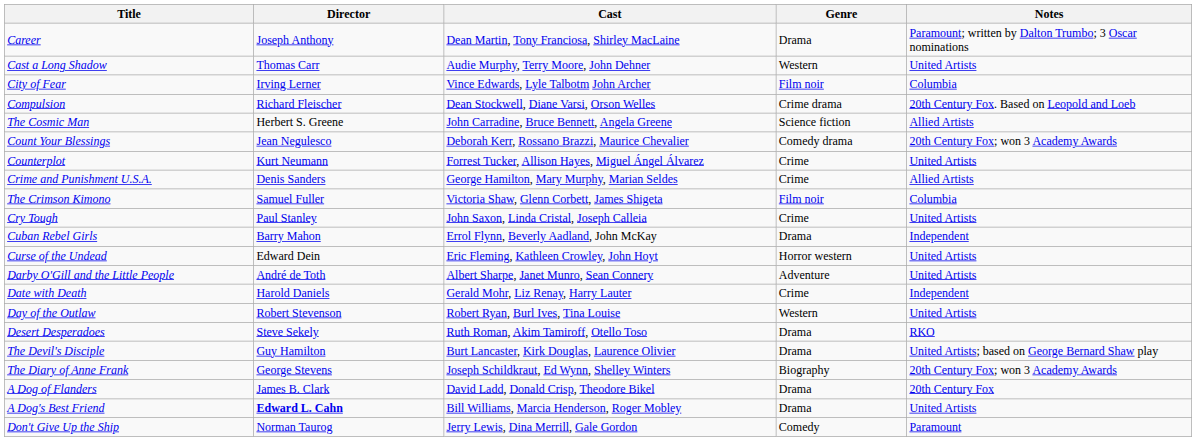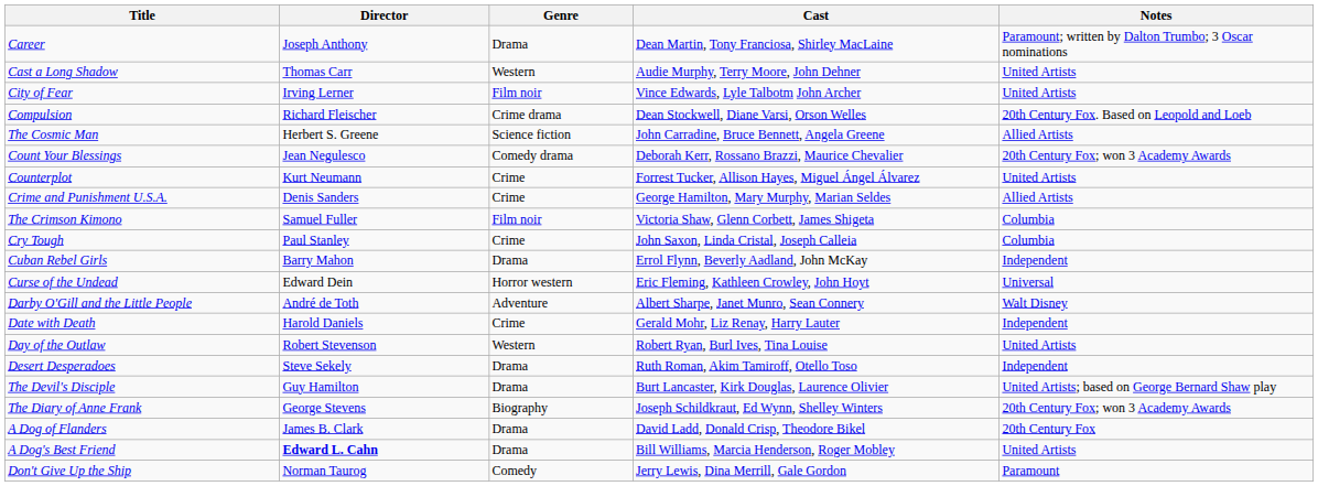 <table class="wikitable" width= "100%">
 <tr>
 <th width=21%>Title</th>
 <th width=16%>Director</th>
+<th width=11%>Genre</th>
 <th width=28%>Cast</th>
-<th width=11%>Genre</th>
 <th width=24%>Notes</th>
 </tr>
 <tr>
 <td><em><a href='#'>Career</a></em></td>
 <td><a href='#'>Joseph Anthony</a></td>
+<td>Drama</td>
 <td><a href='#'>Dean Martin</a>, <a href='#'>Tony Franciosa</a>, <a href='#'>Shirley MacLaine</a></td>
-<td>Drama</td>
 <td><a href='#'>Paramount</a>; written by <a href='#'>Dalton Trumbo</a>; 3 <a href='#'>Oscar</a> nominations</td>
 </tr>
 <tr>
 <td><em><a href='#'>Cast a Long Shadow</a></em></td>
 <td><a href='#'>Thomas Carr</a></td>
+<td>Western</td>
 <td><a href='#'>Audie Murphy</a>, <a href='#'>Terry Moore</a>, <a href='#'>John Dehner</a></td>
-<td>Western</td>
 <td><a href='#'>United Artists</a></td>
 </tr>
 <tr>
 <td><em><a href='#'>City of Fear</a></em></td>
 <td><a href='#'>Irving Lerner</a></td>
+<td><a href='#'>Film noir</a></td>
 <td><a href='#'>Vince Edwards</a>, <a href='#'>Lyle Talbotm</a> <a href='#'>John Archer</a></td>
-<td><a href='#'>Film noir</a></td>
-<td><a href='#'>Columbia</a></td>
+<td><a href='#'>United Artists</a></td>
 </tr>
 <tr>
 <td><em><a href='#'>Compulsion</a></em></td>
 <td><a href='#'>Richard Fleischer</a></td>
+<td>Crime drama</td>
 <td><a href='#'>Dean Stockwell</a>, <a href='#'>Diane Varsi</a>, <a href='#'>Orson Welles</a></td>
-<td>Crime drama</td>
 <td><a href='#'>20th Century Fox</a>. Based on <a href='#'>Leopold and Loeb</a></td>
 </tr>
 <tr>
 <td><em><a href='#'>The Cosmic Man</a></em></td>
 <td>Herbert S. Greene</td>
+<td>Science fiction</td>
 <td><a href='#'>John Carradine</a>, <a href='#'>Bruce Bennett</a>, <a href='#'>Angela Greene</a></td>
-<td>Science fiction</td>
 <td><a href='#'>Allied Artists</a></td>
 </tr>
 <tr>
 <td><em><a href='#'>Count Your Blessings</a></em></td>
 <td><a href='#'>Jean Negulesco</a></td>
+<td>Comedy drama</td>
 <td><a href='#'>Deborah Kerr</a>, <a href='#'>Rossano Brazzi</a>, <a href='#'>Maurice Chevalier</a></td>
-<td>Comedy drama</td>
 <td><a href='#'>20th Century Fox</a>; won 3 <a href='#'>Academy Awards</a></td>
 </tr>
 <tr>
 <td><em><a href='#'>Counterplot</a></em></td>
 <td><a href='#'>Kurt Neumann</a></td>
+<td>Crime</td>
 <td><a href='#'>Forrest Tucker</a>, <a href='#'>Allison Hayes</a>, <a href='#'>Miguel Ángel Álvarez</a></td>
-<td>Crime</td>
 <td><a href='#'>United Artists</a></td>
 </tr>
 <tr>
 <td><em><a href='#'>Crime and Punishment U.S.A.</a></em></td>
 <td><a href='#'>Denis Sanders</a></td>
+<td>Crime</td>
 <td><a href='#'>George Hamilton</a>, <a href='#'>Mary Murphy</a>, <a href='#'>Marian Seldes</a></td>
-<td>Crime</td>
 <td><a href='#'>Allied Artists</a></td>
 </tr>
 <tr>
 <td><em><a href='#'>The Crimson Kimono</a></em></td>
 <td><a href='#'>Samuel Fuller</a></td>
+<td><a href='#'>Film noir</a></td>
 <td><a href='#'>Victoria Shaw</a>, <a href='#'>Glenn Corbett</a>, <a href='#'>James Shigeta</a></td>
-<td><a href='#'>Film noir</a></td>
 <td><a href='#'>Columbia</a></td>
 </tr>
 <tr>
 <td><em><a href='#'>Cry Tough</a></em></td>
 <td><a href='#'>Paul Stanley</a></td>
+<td>Crime</td>
 <td><a href='#'>John Saxon</a>, <a href='#'>Linda Cristal</a>, <a href='#'>Joseph Calleia</a></td>
-<td>Crime</td>
-<td><a href='#'>United Artists</a></td>
+<td><a href='#'>Columbia</a></td>
 </tr>
 <tr>
 <td><em><a href='#'>Cuban Rebel Girls</a></em></td>
 <td><a href='#'>Barry Mahon</a></td>
+<td>Drama</td>
 <td><a href='#'>Errol Flynn</a>, <a href='#'>Beverly Aadland</a>, John McKay</td>
-<td>Drama</td>
 <td><a href='#'>Independent</a></td>
 </tr>
 <tr>
 <td><em><a href='#'>Curse of the Undead</a></em></td>
 <td>Edward Dein</td>
+<td>Horror western</td>
 <td><a href='#'>Eric Fleming</a>, <a href='#'>Kathleen Crowley</a>, <a href='#'>John Hoyt</a></td>
-<td>Horror western</td>
-<td><a href='#'>United Artists</a></td>
+<td><a href='#'>Universal</a></td>
 </tr>
 <tr>
 <td><em><a href='#'>Darby O'Gill and the Little People</a></em></td>
 <td><a href='#'>André de Toth</a></td>
+<td>Adventure</td>
 <td><a href='#'>Albert Sharpe</a>, <a href='#'>Janet Munro</a>, <a href='#'>Sean Connery</a></td>
-<td>Adventure</td>
-<td><a href='#'>United Artists</a></td>
+<td><a href='#'>Walt Disney</a></td>
 </tr>
 <tr>
 <td><em><a href='#'>Date with Death</a></em></td>
 <td><a href='#'>Harold Daniels</a></td>
+<td>Crime</td>
 <td><a href='#'>Gerald Mohr</a>, <a href='#'>Liz Renay</a>, <a href='#'>Harry Lauter</a></td>
-<td>Crime</td>
 <td><a href='#'>Independent</a></td>
 </tr>
 <tr>
 <td><em><a href='#'>Day of the Outlaw</a></em></td>
 <td><a href='#'>Robert Stevenson</a></td>
+<td>Western</td>
 <td><a href='#'>Robert Ryan</a>, <a href='#'>Burl Ives</a>, <a href='#'>Tina Louise</a></td>
-<td>Western</td>
 <td><a href='#'>United Artists</a></td>
 </tr>
 <tr>
 <td><em><a href='#'>Desert Desperadoes</a></em></td>
 <td><a href='#'>Steve Sekely</a></td>
+<td>Drama</td>
 <td><a href='#'>Ruth Roman</a>, <a href='#'>Akim Tamiroff</a>, <a href='#'>Otello Toso</a></td>
-<td>Drama</td>
-<td><a href='#'>RKO</a></td>
+<td><a href='#'>Independent</a></td>
 </tr>
 <tr>
 <td><em><a href='#'>The Devil's Disciple</a></em></td>
 <td><a href='#'>Guy Hamilton</a></td>
+<td>Drama</td>
 <td><a href='#'>Burt Lancaster</a>, <a href='#'>Kirk Douglas</a>, <a href='#'>Laurence Olivier</a></td>
-<td>Drama</td>
 <td><a href='#'>United Artists</a>; based on <a href='#'>George Bernard Shaw</a> play</td>
 </tr>
 <tr>
 <td><em><a href='#'>The Diary of Anne Frank</a></em></td>
 <td><a href='#'>George Stevens</a></td>
+<td>Biography</td>
 <td><a href='#'>Joseph Schildkraut</a>, <a href='#'>Ed Wynn</a>, <a href='#'>Shelley Winters</a></td>
-<td>Biography</td>
 <td><a href='#'>20th Century Fox</a>; won 3 <a href='#'>Academy Awards</a></td>
 </tr>
 <tr>
 <td><em><a href='#'>A Dog of Flanders</a></em></td>
 <td><a href='#'>James B. Clark</a></td>
+<td>Drama</td>
 <td><a href='#'>David Ladd</a>, <a href='#'>Donald Crisp</a>, <a href='#'>Theodore Bikel</a></td>
-<td>Drama</td>
 <td><a href='#'>20th Century Fox</a></td>
 </tr>
 <tr>
 <td><em><a href='#'>A Dog's Best Friend</a></em></td>
 <td><strong><a href='#'>Edward L. Cahn</a></strong></td>
+<td>Drama</td>
 <td><a href='#'>Bill Williams</a>, <a href='#'>Marcia Henderson</a>, <a href='#'>Roger Mobley</a></td>
-<td>Drama</td>
 <td><a href='#'>United Artists</a></td>
 </tr>
 <tr>
 <td><em><a href='#'>Don't Give Up the Ship</a></em></td>
 <td><a href='#'>Norman Taurog</a></td>
+<td>Comedy</td>
 <td><a href='#'>Jerry Lewis</a>, <a href='#'>Dina Merrill</a>, <a href='#'>Gale Gordon</a></td>
-<td>Comedy</td>
 <td><a href='#'>Paramount</a></td>
 </tr>
 </table>
